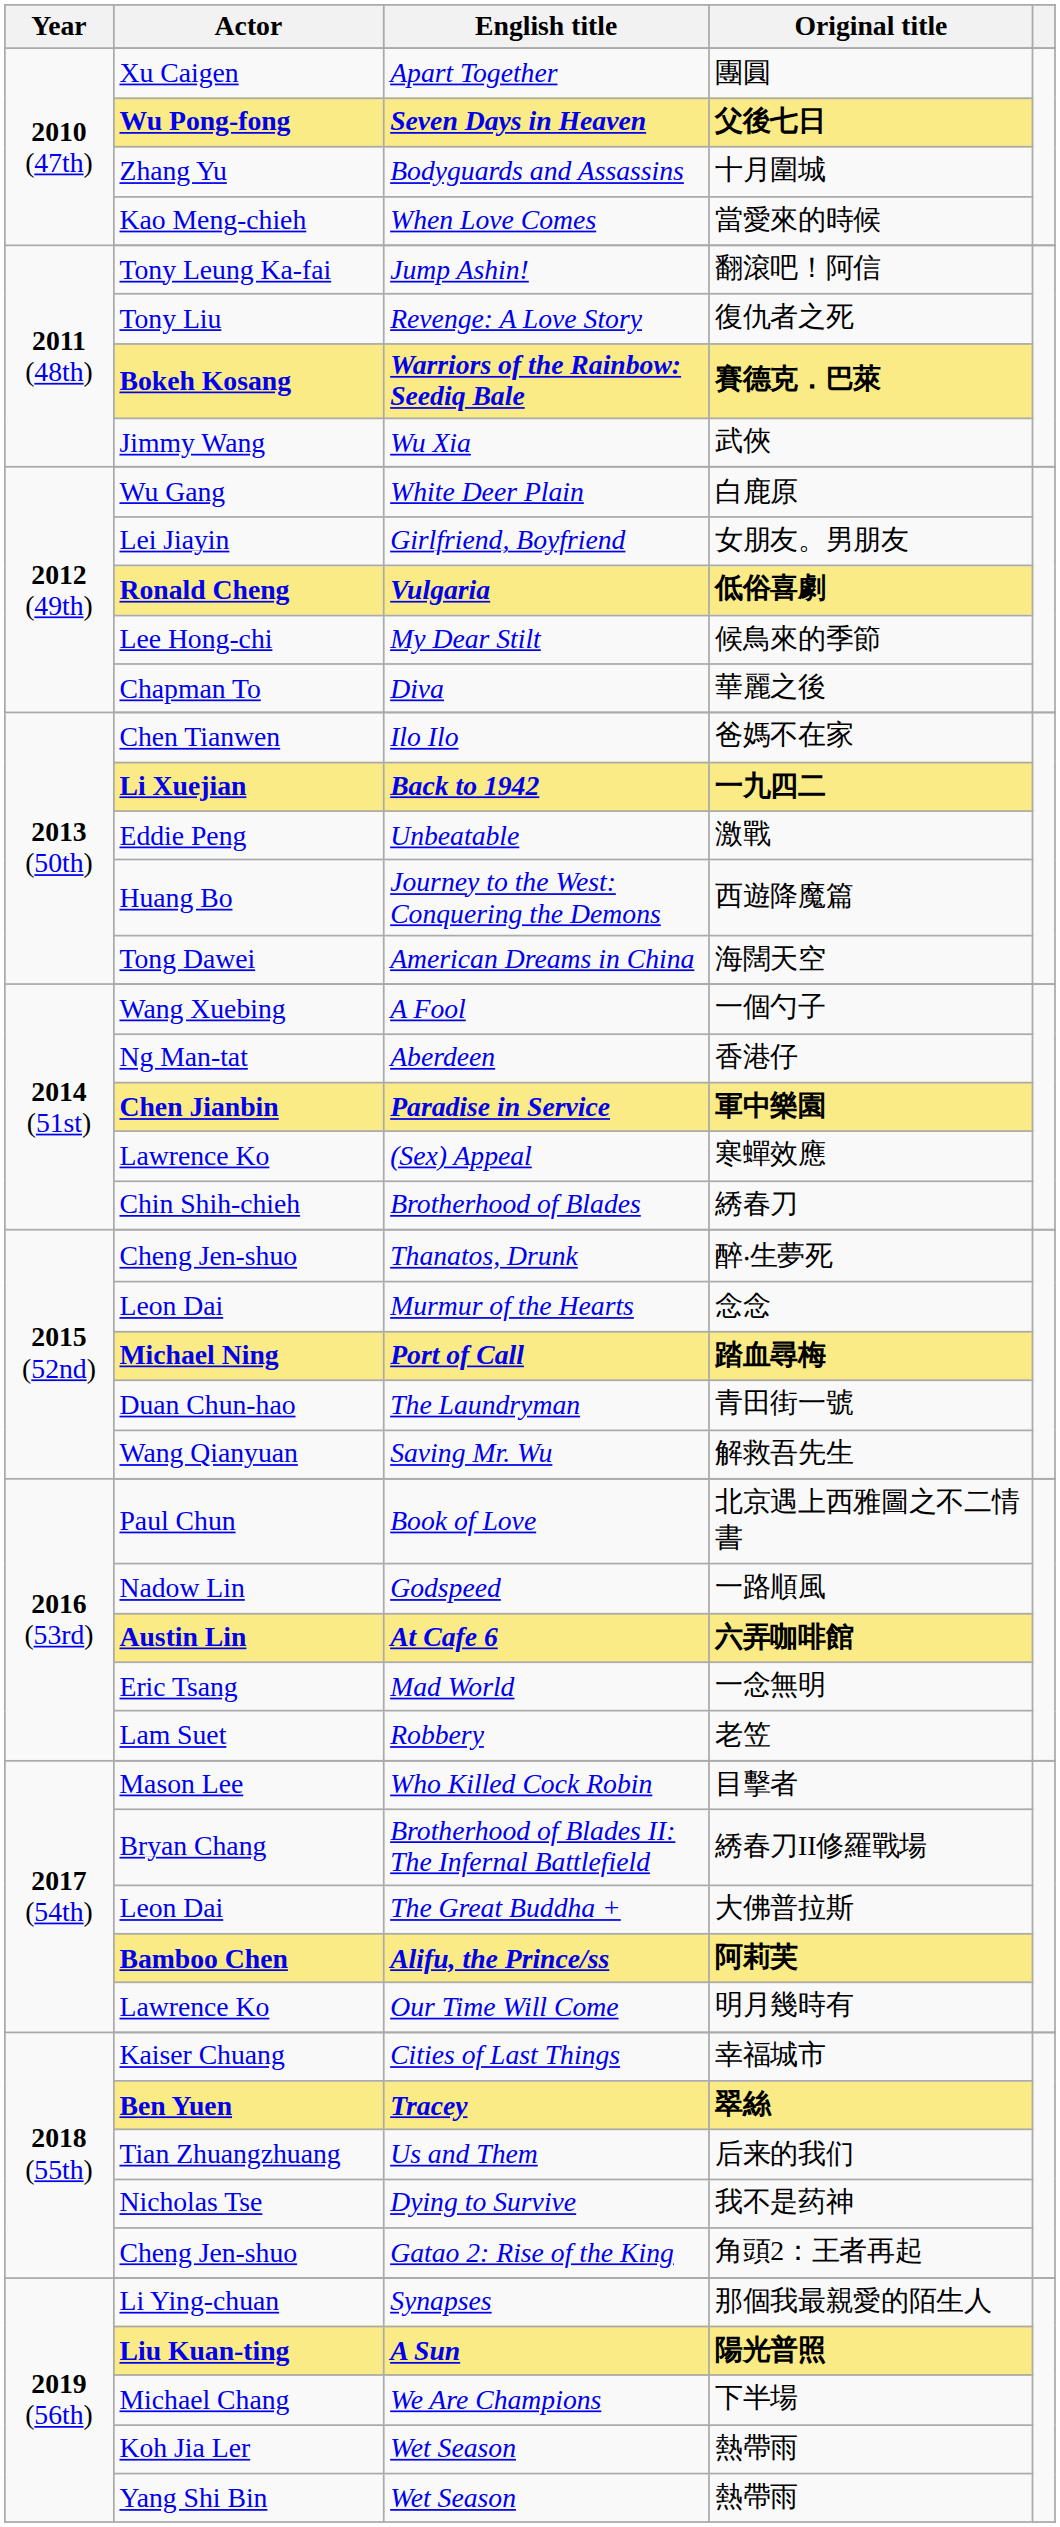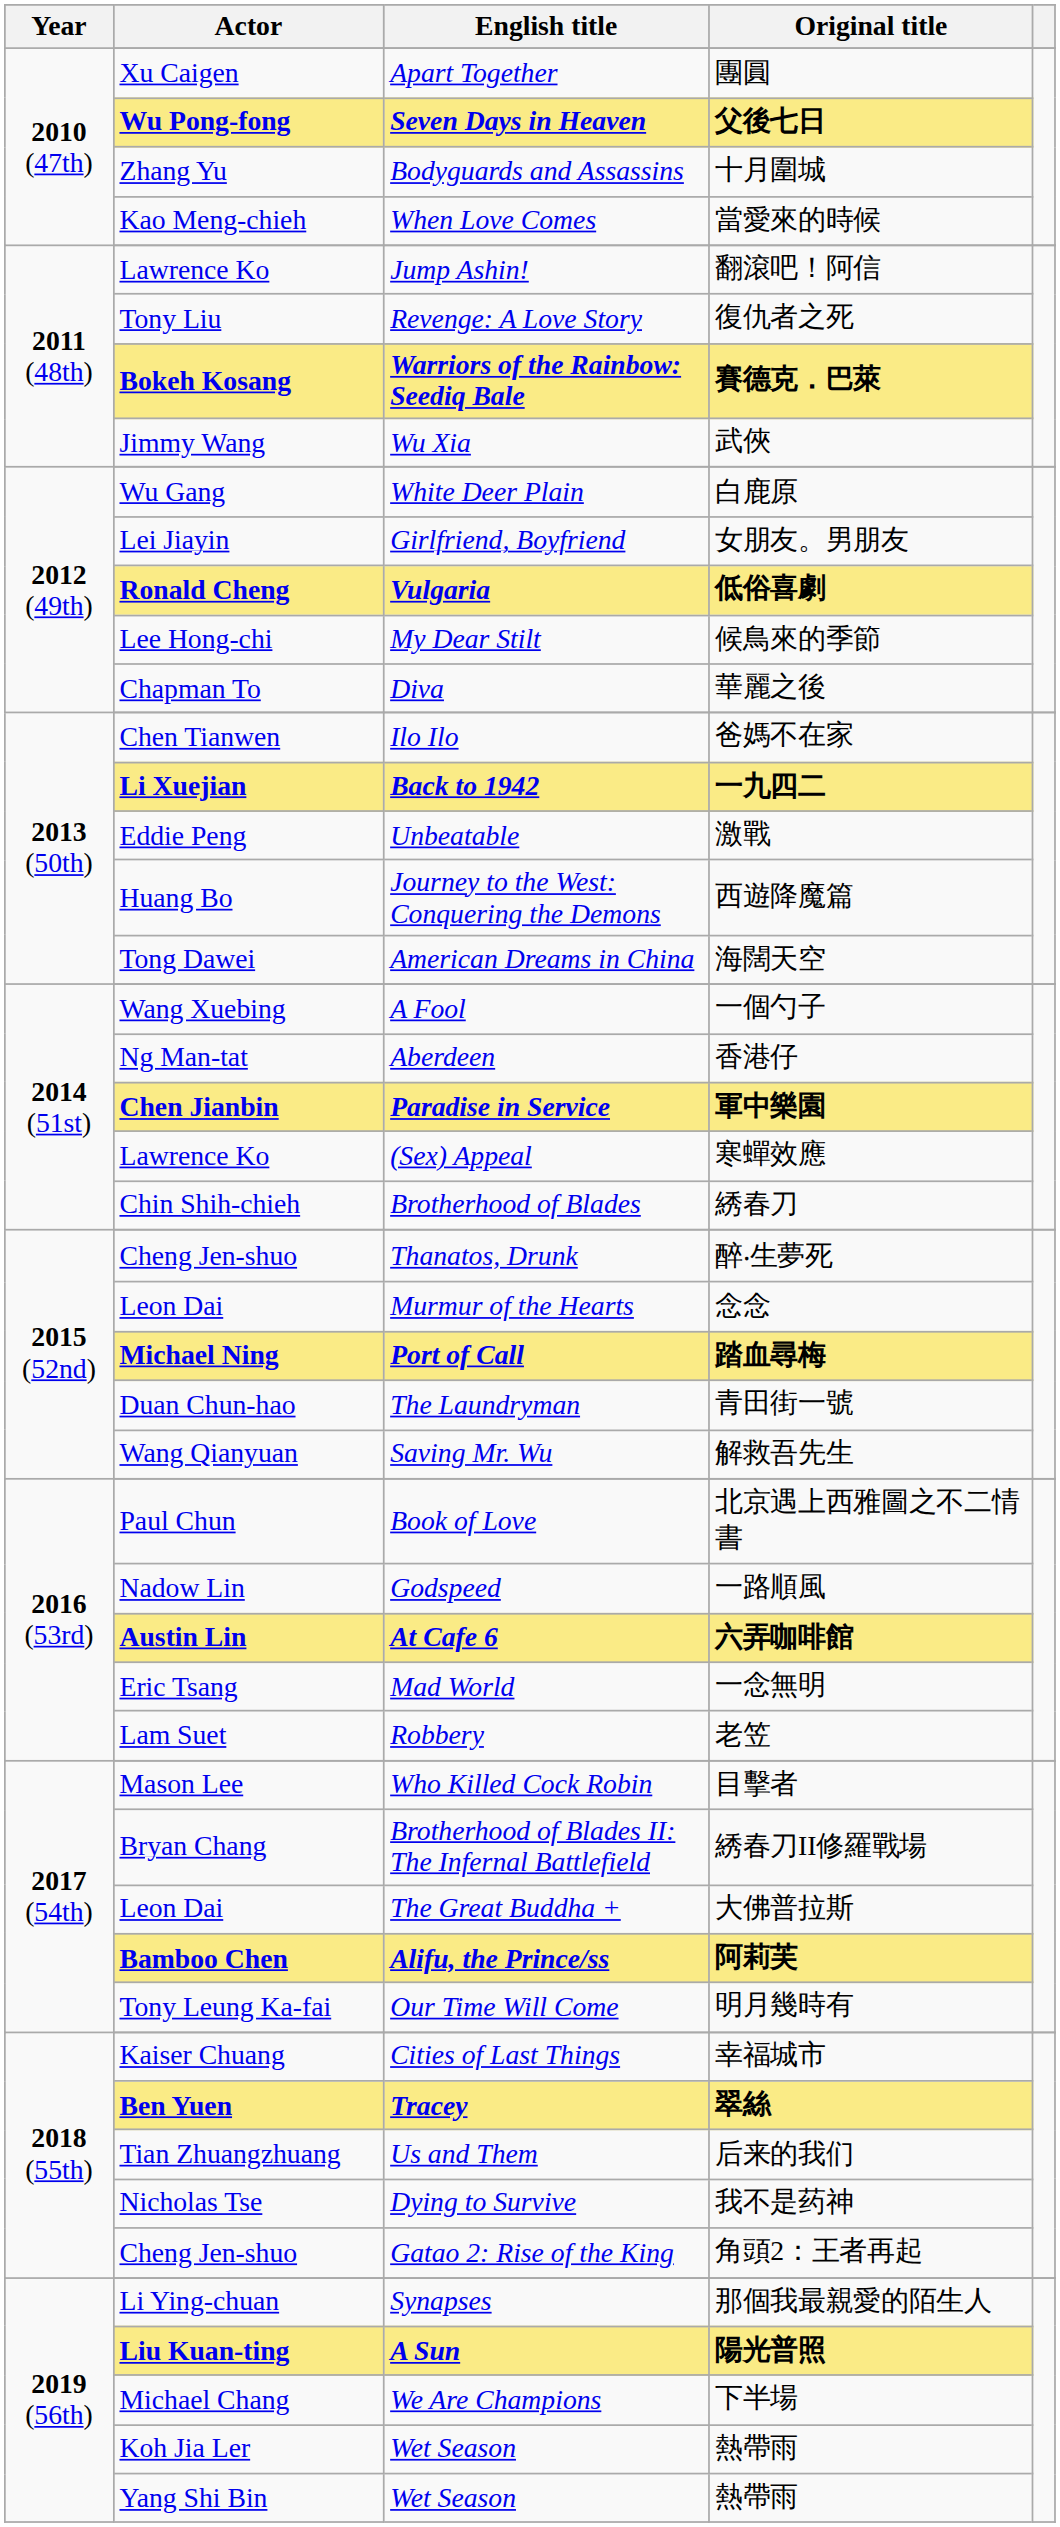 <table class="wikitable">
 <tr style="background:#bebebe;">
 <th style="width:10%;">Year</th>
 <th style="width:25%;">Actor</th>
 <th style="width:30%;">English title</th>
 <th style="width:30%;">Original title</th>
 <th style="width:2%;"></th>
 </tr>
 <tr>
 <td rowspan="5" style="text-align:center"><strong>2010</strong><br>(<a href='#'>47th</a>)</td>
 </tr>
 <tr>
 <td><a href='#'>Xu Caigen</a></td>
 <td><em><a href='#'>Apart Together</a></em></td>
 <td>團圓</td>
 <td rowspan=4></td>
 </tr>
 <tr style="background:#FAEB86">
 <td><strong><a href='#'>Wu Pong-fong</a></strong></td>
 <td><strong><em><a href='#'>Seven Days in Heaven</a></em></strong></td>
 <td><strong>父後七日</strong></td>
 </tr>
 <tr>
 <td><a href='#'>Zhang Yu</a></td>
 <td><em><a href='#'>Bodyguards and Assassins</a></em></td>
 <td>十月圍城</td>
 </tr>
 <tr>
 <td><a href='#'>Kao Meng-chieh</a></td>
 <td><em><a href='#'>When Love Comes</a></em></td>
 <td>當愛來的時候</td>
 </tr>
 <tr>
 <td rowspan="5" style="text-align:center"><strong>2011</strong><br>(<a href='#'>48th</a>)</td>
 </tr>
 <tr>
-<td><a href='#'>Tony Leung Ka-fai</a></td>
+<td><a href='#'>Lawrence Ko</a></td>
 <td><em><a href='#'>Jump Ashin!</a></em></td>
 <td>翻滾吧！阿信</td>
 <td rowspan=4></td>
 </tr>
 <tr>
 <td><a href='#'>Tony Liu</a></td>
 <td><em><a href='#'>Revenge: A Love Story</a></em></td>
 <td>復仇者之死</td>
 </tr>
 <tr style="background:#FAEB86">
 <td><strong><a href='#'>Bokeh Kosang</a></strong></td>
 <td><strong><em><a href='#'>Warriors of the Rainbow: Seediq Bale</a></em></strong></td>
 <td><strong>賽德克．巴萊</strong></td>
 </tr>
 <tr>
 <td><a href='#'>Jimmy Wang</a></td>
 <td><em><a href='#'>Wu Xia</a></em></td>
 <td>武俠</td>
 </tr>
 <tr>
 <td rowspan="6" style="text-align:center"><strong>2012</strong><br>(<a href='#'>49th</a>)</td>
 </tr>
 <tr>
 <td><a href='#'>Wu Gang</a></td>
 <td><em><a href='#'>White Deer Plain</a></em></td>
 <td>白鹿原</td>
 <td rowspan=5></td>
 </tr>
 <tr>
 <td><a href='#'>Lei Jiayin</a></td>
 <td><em><a href='#'>Girlfriend, Boyfriend</a></em></td>
 <td>女朋友。男朋友</td>
 </tr>
 <tr style="background:#FAEB86">
 <td><strong><a href='#'>Ronald Cheng</a></strong></td>
 <td><strong><em><a href='#'>Vulgaria</a></em></strong></td>
 <td><strong>低俗喜劇</strong></td>
 </tr>
 <tr>
 <td><a href='#'>Lee Hong-chi </a></td>
 <td><em><a href='#'>My Dear Stilt</a></em></td>
 <td>候鳥來的季節</td>
 </tr>
 <tr>
 <td><a href='#'>Chapman To</a></td>
 <td><em><a href='#'>Diva</a></em></td>
 <td>華麗之後</td>
 </tr>
 <tr>
 <td rowspan="6" style="text-align:center"><strong>2013</strong><br>(<a href='#'>50th</a>)</td>
 </tr>
 <tr>
 <td><a href='#'>Chen Tianwen</a></td>
 <td><em><a href='#'>Ilo Ilo</a></em></td>
 <td>爸媽不在家</td>
 <td rowspan=5></td>
 </tr>
 <tr style="background:#FAEB86">
 <td><strong><a href='#'>Li Xuejian</a></strong></td>
 <td><strong><em><a href='#'>Back to 1942</a></em></strong></td>
 <td><strong>一九四二</strong></td>
 </tr>
 <tr>
 <td><a href='#'>Eddie Peng</a></td>
 <td><em><a href='#'>Unbeatable</a></em></td>
 <td>激戰</td>
 </tr>
 <tr>
 <td><a href='#'>Huang Bo</a></td>
 <td><em><a href='#'>Journey to the West: Conquering the Demons</a></em></td>
 <td>西遊降魔篇</td>
 </tr>
 <tr>
 <td><a href='#'>Tong Dawei</a></td>
 <td><em><a href='#'>American Dreams in China</a></em></td>
 <td>海闊天空</td>
 </tr>
 <tr>
 <td rowspan="6" style="text-align:center"><strong>2014</strong><br>(<a href='#'>51st</a>)</td>
 </tr>
 <tr>
 <td><a href='#'>Wang Xuebing</a></td>
 <td><em><a href='#'>A Fool</a></em></td>
 <td>一個勺子</td>
 <td rowspan=5></td>
 </tr>
 <tr>
 <td><a href='#'>Ng Man-tat</a></td>
 <td><em><a href='#'>Aberdeen</a></em></td>
 <td>香港仔</td>
 </tr>
 <tr style="background:#FAEB86">
 <td><strong><a href='#'>Chen Jianbin</a></strong></td>
 <td><strong><em><a href='#'>Paradise in Service</a></em></strong></td>
 <td><strong>軍中樂園</strong></td>
 </tr>
 <tr>
 <td><a href='#'>Lawrence Ko</a></td>
 <td><em><a href='#'>(Sex) Appeal</a></em></td>
 <td>寒蟬效應</td>
 </tr>
 <tr>
 <td><a href='#'>Chin Shih-chieh</a></td>
 <td><em><a href='#'>Brotherhood of Blades</a></em></td>
 <td>綉春刀</td>
 </tr>
 <tr>
 <td rowspan="6" style="text-align:center"><strong>2015</strong><br>(<a href='#'>52nd</a>)</td>
 </tr>
 <tr>
 <td><a href='#'>Cheng Jen-shuo</a></td>
 <td><em><a href='#'>Thanatos, Drunk</a></em></td>
 <td>醉‧生夢死</td>
 <td rowspan=5></td>
 </tr>
 <tr>
 <td><a href='#'>Leon Dai</a></td>
 <td><em><a href='#'>Murmur of the Hearts</a></em></td>
 <td>念念</td>
 </tr>
 <tr style="background:#FAEB86">
 <td><strong><a href='#'>Michael Ning</a></strong></td>
 <td><strong><em><a href='#'>Port of Call</a></em></strong></td>
 <td><strong>踏血尋梅</strong></td>
 </tr>
 <tr>
 <td><a href='#'>Duan Chun-hao</a></td>
 <td><em><a href='#'>The Laundryman</a></em></td>
 <td>青田街一號</td>
 </tr>
 <tr>
 <td><a href='#'>Wang Qianyuan</a></td>
 <td><em><a href='#'>Saving Mr. Wu</a></em></td>
 <td>解救吾先生</td>
 </tr>
 <tr>
 <td rowspan="6" style="text-align:center"><strong>2016</strong><br>(<a href='#'>53rd</a>)</td>
 </tr>
 <tr>
 <td><a href='#'>Paul Chun</a></td>
 <td><em><a href='#'>Book of Love</a></em></td>
 <td>北京遇上西雅圖之不二情書</td>
 <td rowspan=5></td>
 </tr>
 <tr>
 <td><a href='#'>Nadow Lin</a></td>
 <td><em><a href='#'>Godspeed</a></em></td>
 <td>一路順風</td>
 </tr>
 <tr style="background:#FAEB86">
 <td><strong><a href='#'>Austin Lin</a></strong></td>
 <td><strong><em><a href='#'>At Cafe 6</a></em></strong></td>
 <td><strong>六弄咖啡館</strong></td>
 </tr>
 <tr>
 <td><a href='#'>Eric Tsang</a></td>
 <td><em><a href='#'>Mad World</a></em></td>
 <td>一念無明</td>
 </tr>
 <tr>
 <td><a href='#'>Lam Suet</a></td>
 <td><em><a href='#'>Robbery</a></em></td>
 <td>老笠</td>
 </tr>
 <tr>
 <td rowspan="6" style="text-align:center"><strong>2017</strong><br>(<a href='#'>54th</a>)</td>
 </tr>
 <tr>
 <td><a href='#'>Mason Lee</a></td>
 <td><em><a href='#'>Who Killed Cock Robin</a></em></td>
 <td>目擊者</td>
 <td rowspan=5></td>
 </tr>
 <tr>
 <td><a href='#'>Bryan Chang</a></td>
 <td><em><a href='#'>Brotherhood of Blades II: The Infernal Battlefield</a></em></td>
 <td>綉春刀II修羅戰場</td>
 </tr>
 <tr>
 <td><a href='#'>Leon Dai</a></td>
 <td><em><a href='#'>The Great Buddha +</a></em></td>
 <td>大佛普拉斯</td>
 </tr>
 <tr style="background:#FAEB86">
 <td><strong><a href='#'>Bamboo Chen</a></strong></td>
 <td><strong><em><a href='#'>Alifu, the Prince/ss</a></em></strong></td>
 <td><strong>阿莉芙</strong></td>
 </tr>
 <tr>
-<td><a href='#'>Lawrence Ko</a></td>
+<td><a href='#'>Tony Leung Ka-fai</a></td>
 <td><em><a href='#'>Our Time Will Come</a></em></td>
 <td>明月幾時有</td>
 </tr>
 <tr>
 <td rowspan="6" style="text-align:center"><strong>2018</strong><br>(<a href='#'>55th</a>)</td>
 </tr>
 <tr>
 <td><a href='#'>Kaiser Chuang</a></td>
 <td><em><a href='#'>Cities of Last Things</a></em></td>
 <td>幸福城市</td>
 <td rowspan=5></td>
 </tr>
 <tr style="background:#FAEB86">
 <td><strong><a href='#'>Ben Yuen</a></strong></td>
 <td><strong><em><a href='#'>Tracey</a></em></strong></td>
 <td><strong>翠絲</strong></td>
 </tr>
 <tr>
 <td><a href='#'>Tian Zhuangzhuang</a></td>
 <td><em><a href='#'>Us and Them</a></em></td>
 <td>后来的我们</td>
 </tr>
 <tr>
 <td><a href='#'>Nicholas Tse</a></td>
 <td><em><a href='#'>Dying to Survive</a></em></td>
 <td>我不是药神</td>
 </tr>
 <tr>
 <td><a href='#'>Cheng Jen-shuo</a></td>
 <td><em><a href='#'>Gatao 2: Rise of the King</a></em></td>
 <td>角頭2：王者再起</td>
 </tr>
 <tr>
 <td rowspan="6" style="text-align:center"><strong>2019</strong><br>(<a href='#'>56th</a>)</td>
 </tr>
 <tr>
 <td><a href='#'>Li Ying-chuan</a></td>
 <td><em><a href='#'>Synapses</a></em></td>
 <td>那個我最親愛的陌生人</td>
 <td rowspan=5></td>
 </tr>
 <tr style="background:#FAEB86">
 <td><strong><a href='#'>Liu Kuan-ting</a></strong></td>
 <td><strong><em><a href='#'>A Sun</a></em></strong></td>
 <td><strong>陽光普照</strong></td>
 </tr>
 <tr>
 <td><a href='#'>Michael Chang</a></td>
 <td><em><a href='#'>We Are Champions</a></em></td>
 <td>下半場</td>
 </tr>
 <tr>
 <td><a href='#'>Koh Jia Ler</a></td>
 <td><em><a href='#'>Wet Season</a></em></td>
 <td>熱帶雨</td>
 </tr>
 <tr>
 <td><a href='#'>Yang Shi Bin</a></td>
 <td><em><a href='#'>Wet Season</a></em></td>
 <td>熱帶雨</td>
 </tr>
 </table>
